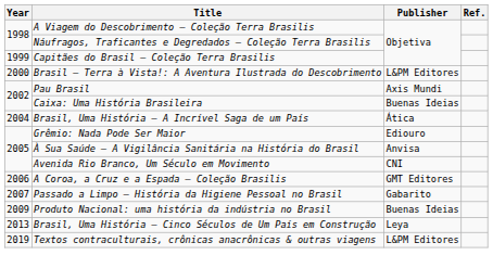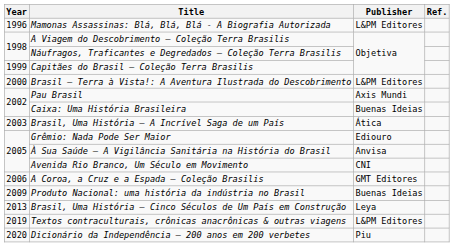 <table class="wikitable">
 <tr>
 <th>Year</th>
 <th>Title</th>
 <th>Publisher</th>
 <th>Ref.</th>
+</tr>
+<tr>
+<td>1996</td>
+<td><em>Mamonas Assassinas: Blá, Blá, Blá - A Biografia Autorizada</em></td>
+<td>L&PM Editores</td>
+<td></td>
 </tr>
 <tr>
 <td rowspan="2">1998</td>
 <td><em>A Viagem do Descobrimento — Coleção Terra Brasilis</em></td>
 <td rowspan="3">Objetiva</td>
 <td></td>
 </tr>
 <tr>
 <td><em>Náufragos, Traficantes e Degredados — Coleção Terra Brasilis</em></td>
 <td></td>
 </tr>
 <tr>
 <td>1999</td>
 <td><em>Capitães do Brasil — Coleção Terra Brasilis</em></td>
 <td></td>
 </tr>
 <tr>
 <td>2000</td>
 <td><em>Brasil — Terra à Vista!: A Aventura Ilustrada do Descobrimento</em></td>
 <td>L&PM Editores</td>
 <td></td>
 </tr>
 <tr>
 <td rowspan="2">2002</td>
 <td><em>Pau Brasil</em></td>
 <td>Axis Mundi</td>
 <td></td>
 </tr>
 <tr>
 <td><em>Caixa: Uma História Brasileira</em></td>
 <td>Buenas Ideias</td>
 <td></td>
 </tr>
 <tr>
-<td>2004</td>
+<td>2003</td>
 <td><em>Brasil, Uma História — A Incrível Saga de um País</em></td>
 <td>Ática</td>
 <td></td>
 </tr>
 <tr>
 <td rowspan="3">2005</td>
 <td><em>Grêmio: Nada Pode Ser Maior</em></td>
 <td>Ediouro</td>
 <td></td>
 </tr>
 <tr>
 <td><em>À Sua Saúde — A Vigilância Sanitária na História do Brasil</em></td>
 <td>Anvisa</td>
 <td></td>
 </tr>
 <tr>
 <td><em>Avenida Rio Branco, Um Século em Movimento</em></td>
 <td>CNI</td>
 <td></td>
 </tr>
 <tr>
 <td>2006</td>
 <td><em>A Coroa, a Cruz e a Espada — Coleção Brasilis</em></td>
 <td>GMT Editores</td>
 <td></td>
 </tr>
 <tr>
-<td>2007</td>
-<td><em>Passado a Limpo — História da Higiene Pessoal no Brasil</em></td>
-<td>Gabarito</td>
-<td></td>
-</tr>
-<tr>
 <td>2009</td>
 <td><em>Produto Nacional: uma história da indústria no Brasil</em></td>
 <td>Buenas Ideias</td>
 <td></td>
 </tr>
 <tr>
 <td>2013</td>
 <td><em>Brasil, Uma História — Cinco Séculos de Um País em Construção</em></td>
 <td>Leya</td>
 <td></td>
 </tr>
 <tr>
 <td>2019</td>
 <td><em>Textos contraculturais, crônicas anacrônicas & outras viagens</em></td>
 <td>L&PM Editores</td>
 <td></td>
 </tr>
+<tr>
+<td>2020</td>
+<td><em>Dicionário da Independência — 200 anos em 200 verbetes</em></td>
+<td>Piu</td>
+<td></td>
+</tr>
 </table>
